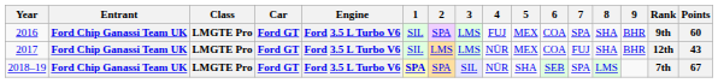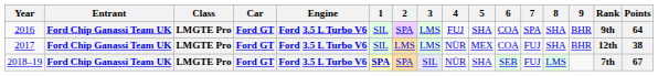 <table class="wikitable" style="text-align:center; font-size:90%">
 <tr>
 <th>Year</th>
 <th>Entrant</th>
 <th>Class</th>
 <th>Car</th>
 <th>Engine</th>
 <th>1</th>
 <th>2</th>
 <th>3</th>
 <th>4</th>
 <th>5</th>
 <th>6</th>
 <th>7</th>
 <th>8</th>
 <th>9</th>
 <th>Rank</th>
 <th>Points</th>
 </tr>
 <tr>
 <td><a href='#'>2016</a></td>
 <th><a href='#'>Ford Chip Ganassi Team UK</a></th>
 <th>LMGTE Pro</th>
 <th><a href='#'>Ford GT</a></th>
 <th><a href='#'>Ford</a> <a href='#'>3.5 L Turbo V6</a></th>
 <td style="background:#DFFFDF;"><a href='#'>SIL</a><br></td>
 <td style="background:#EFCFFF;"><a href='#'>SPA</a><br></td>
 <td style="background:#DFFFDF;"><a href='#'>LMS</a><br></td>
 <td style="background:#;"><a href='#'>FUJ</a><br></td>
-<td style="background:#;"><a href='#'>MEX</a><br></td>
+<td style="background:#;"><a href='#'>SHA</a><br></td>
 <td style="background:#;"><a href='#'>COA</a><br></td>
 <td style="background:#;"><a href='#'>SPA</a><br></td>
 <td style="background:#;"><a href='#'>SHA</a><br></td>
 <td style="background:#;"><a href='#'>BHR</a><br></td>
 <th>9th</th>
-<th>60</th>
+<th>64</th>
 </tr>
 <tr>
 <td><a href='#'>2017</a></td>
 <th><a href='#'>Ford Chip Ganassi Team UK</a></th>
 <th>LMGTE Pro</th>
 <th><a href='#'>Ford GT</a></th>
 <th><a href='#'>Ford</a> <a href='#'>3.5 L Turbo V6</a></th>
 <td style="background:#DFFFDF;"><a href='#'>SIL</a><br></td>
 <td style="background:#FFDF9F;"><a href='#'>LMS</a><br></td>
 <td style="background:#DFFFDF;"><a href='#'>LMS</a><br></td>
 <td style="background:#;"><a href='#'>NÜR</a><br></td>
 <td style="background:#;"><a href='#'>MEX</a><br></td>
 <td style="background:#;"><a href='#'>COA</a><br></td>
 <td style="background:;"><a href='#'>FUJ</a><br></td>
 <td style="background:#;"><a href='#'>SHA</a><br></td>
 <td style="background:#;"><a href='#'>BHR</a><br></td>
 <th>12th</th>
-<th>43</th>
+<th>38</th>
 </tr>
 <tr>
 <td><a href='#'>2018–19</a></td>
 <th><a href='#'>Ford Chip Ganassi Team UK</a></th>
 <th>LMGTE Pro</th>
 <th><a href='#'>Ford GT</a></th>
 <th><a href='#'>Ford</a> <a href='#'>3.5 L Turbo V6</a></th>
 <td style="background:#FFFFBF;"><strong><a href='#'>SPA</a></strong><br></td>
 <td style="background:#FFDF9F;"><a href='#'>SPA</a><br></td>
 <td style="background: lavender;"><a href='#'>SIL</a></td>
 <td style="background:#;"><a href='#'>NÜR</a><br></td>
 <td style="background:#;"><a href='#'>SHA</a><br></td>
 <td style="background:#DFFFDF;"><a href='#'>SEB</a><br></td>
-<td style="background:#;"><a href='#'>SPA</a><br></td>
+<td style="background:#;"><a href='#'>FUJ</a><br></td>
 <td style="background:#DFFFDF;"><a href='#'>LMS</a><br></td>
 <td></td>
 <th>7th</th>
 <th>67</th>
 </tr>
 </table>
